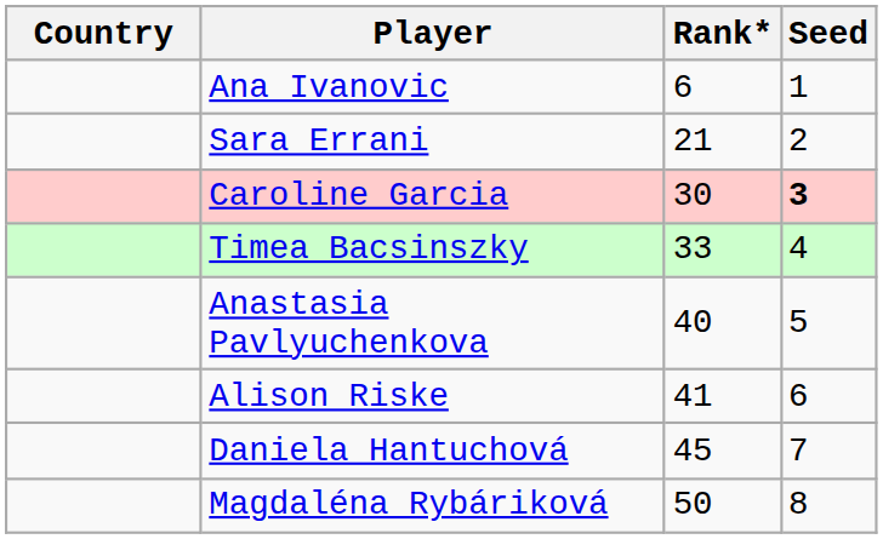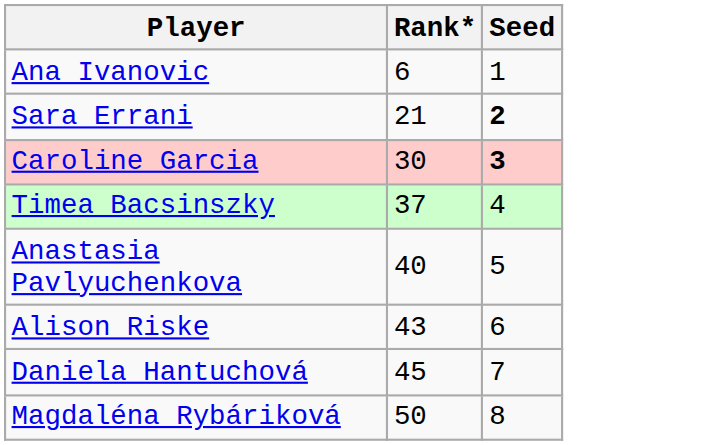 <table class="wikitable" border="1">
 <tr>
-<th width="70">Country</th>
 <th width="175">Player</th>
 <th>Rank*</th>
 <th>Seed</th>
 </tr>
 <tr>
-<td></td>
 <td><a href='#'>Ana Ivanovic</a></td>
 <td>6</td>
 <td>1</td>
 </tr>
 <tr>
-<td></td>
 <td><a href='#'>Sara Errani</a></td>
 <td>21</td>
-<td>2</td>
+<td><strong>2</strong></td>
 </tr>
 <tr style="background:#fcc;">
-<td></td>
 <td><a href='#'>Caroline Garcia</a></td>
 <td>30</td>
 <td><strong>3</strong></td>
 </tr>
 <tr style="background:#cfc;">
-<td></td>
 <td><a href='#'>Timea Bacsinszky</a></td>
-<td>33</td>
+<td>37</td>
 <td>4</td>
 </tr>
 <tr>
-<td></td>
 <td><a href='#'>Anastasia Pavlyuchenkova</a></td>
 <td>40</td>
 <td>5</td>
 </tr>
 <tr>
-<td></td>
 <td><a href='#'>Alison Riske</a></td>
-<td>41</td>
+<td>43</td>
 <td>6</td>
 </tr>
 <tr>
-<td></td>
 <td><a href='#'>Daniela Hantuchová</a></td>
 <td>45</td>
 <td>7</td>
 </tr>
 <tr>
-<td></td>
 <td><a href='#'>Magdaléna Rybáriková</a></td>
 <td>50</td>
 <td>8</td>
 </tr>
 </table>
